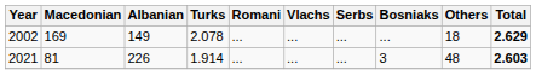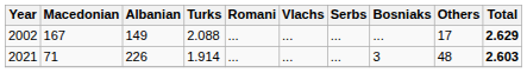 <table class="wikitable">
 <tr>
 <th>Year</th>
 <th>Macedonian</th>
 <th>Albanian</th>
 <th>Turks</th>
 <th>Romani</th>
 <th>Vlachs</th>
 <th>Serbs</th>
 <th>Bosniaks</th>
 <th><abbr>Others</abbr></th>
 <th>Total</th>
 </tr>
 <tr>
 <td>2002</td>
-<td>169</td>
+<td>167</td>
 <td>149</td>
-<td>2.078</td>
+<td>2.088</td>
 <td>...</td>
 <td>...</td>
 <td>...</td>
 <td>...</td>
-<td>18</td>
+<td>17</td>
 <td><strong>2.629</strong></td>
 </tr>
 <tr>
 <td>2021</td>
-<td>81</td>
+<td>71</td>
 <td>226</td>
 <td>1.914</td>
 <td>...</td>
 <td>...</td>
 <td>...</td>
 <td>3</td>
 <td>48</td>
 <td><strong>2.603</strong></td>
 </tr>
 <tr>
 </tr>
 </table>
